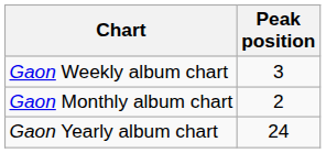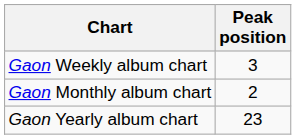 <table class="wikitable sortable">
 <tr>
 <th>Chart</th>
 <th>Peak<br>position</th>
 </tr>
 <tr>
 <td><em><a href='#'>Gaon</a></em> Weekly album chart</td>
 <td align="center">3</td>
 </tr>
 <tr>
 <td><em><a href='#'>Gaon</a></em> Monthly album chart</td>
 <td align="center">2</td>
 </tr>
 <tr>
 <td><em>Gaon</em> Yearly album chart</td>
-<td align="center">24</td>
+<td align="center">23</td>
 </tr>
 </table>
